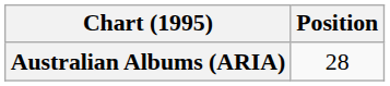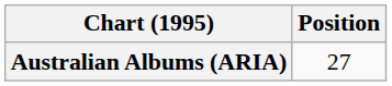 <table class="wikitable plainrowheaders" style="text-align:center;">
 <tr>
 <th scope="col">Chart (1995)</th>
 <th scope="col">Position</th>
 </tr>
 <tr>
 <th scope="row">Australian Albums (ARIA)</th>
-<td>28</td>
+<td>27</td>
 </tr>
 </table>
